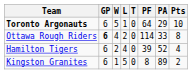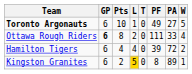 <table class="wikitable">
 <tr>
 <th>Team</th>
 <th>GP</th>
-<th>W</th>
+<th>Pts</th>
 <th>L</th>
 <th>T</th>
 <th>PF</th>
 <th>PA</th>
-<th>Pts</th>
+<th>W</th>
 </tr>
 <tr align="center">
 <td align="left"><strong>Toronto Argonauts</strong></td>
 <td>6</td>
-<td>5</td>
+<td>10</td>
 <td>1</td>
 <td>0</td>
-<td>64</td>
-<td>29</td>
-<td>10</td>
+<td>49</td>
+<td>27</td>
+<td>5</td>
 </tr>
 <tr align="center">
 <td align="left"><a href='#'>Ottawa Rough Riders</a></td>
 <td><strong>6</strong></td>
-<td>4</td>
+<td>8</td>
 <td>2</td>
 <td>0</td>
-<td>114</td>
+<td>111</td>
 <td>33</td>
-<td>8</td>
+<td>4</td>
 </tr>
 <tr align="center">
 <td align="left"><a href='#'>Hamilton Tigers</a></td>
 <td>6</td>
-<td>2</td>
+<td>4</td>
 <td>4</td>
 <td>0</td>
 <td>39</td>
-<td>52</td>
-<td>4</td>
+<td>72</td>
+<td>2</td>
 </tr>
 <tr align="center">
 <td align="left"><a href='#'>Kingston Granites</a></td>
 <td>6</td>
-<td>1</td>
-<td>5</td>
+<td>2</td>
+<td style="background: gold;">5</td>
 <td>0</td>
 <td>8</td>
 <td>89</td>
-<td>2</td>
+<td>1</td>
 </tr>
 </table>
